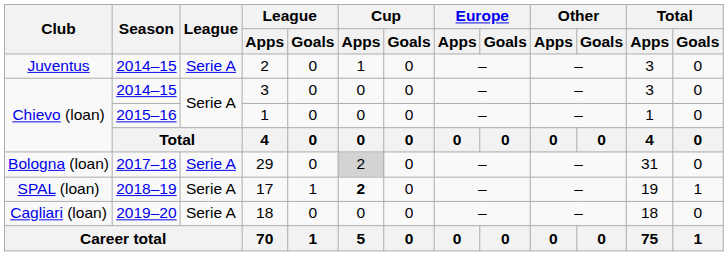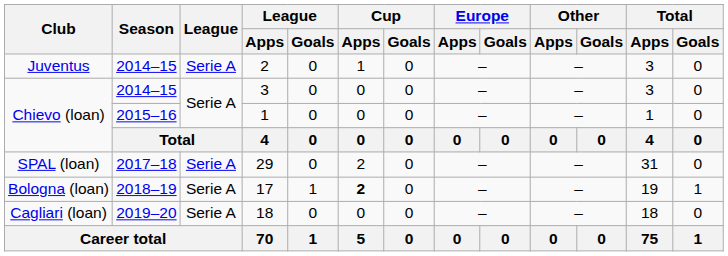 <table class="wikitable" style="text-align:center">
 <tr>
 <th rowspan="2">Club</th>
 <th rowspan="2">Season</th>
 <th rowspan="2">League</th>
 <th colspan="2">League</th>
 <th colspan="2">Cup</th>
 <th colspan="2"><a href='#'>Europe</a></th>
 <th colspan="2">Other</th>
 <th colspan="2">Total</th>
 </tr>
 <tr>
 <th>Apps</th>
 <th>Goals</th>
 <th>Apps</th>
 <th>Goals</th>
 <th>Apps</th>
 <th>Goals</th>
 <th>Apps</th>
 <th>Goals</th>
 <th>Apps</th>
 <th>Goals</th>
 </tr>
 <tr>
 <td><a href='#'>Juventus</a></td>
 <td><a href='#'>2014–15</a></td>
 <td><a href='#'>Serie A</a></td>
 <td>2</td>
 <td>0</td>
 <td>1</td>
 <td>0</td>
 <td colspan="2">–</td>
 <td colspan="2">–</td>
 <td>3</td>
 <td>0</td>
 </tr>
 <tr>
 <td rowspan="3"><a href='#'>Chievo</a> (loan)</td>
 <td><a href='#'>2014–15</a></td>
 <td rowspan="2">Serie A</td>
 <td>3</td>
 <td>0</td>
 <td>0</td>
 <td>0</td>
 <td colspan="2">–</td>
 <td colspan="2">–</td>
 <td>3</td>
 <td>0</td>
 </tr>
 <tr>
 <td><a href='#'>2015–16</a></td>
 <td>1</td>
 <td>0</td>
 <td>0</td>
 <td>0</td>
 <td colspan="2">–</td>
 <td colspan="2">–</td>
 <td>1</td>
 <td>0</td>
 </tr>
 <tr>
 <th colspan="2">Total</th>
 <th>4</th>
 <th>0</th>
 <th>0</th>
 <th>0</th>
 <th>0</th>
 <th>0</th>
 <th>0</th>
 <th>0</th>
 <th>4</th>
 <th>0</th>
 </tr>
 <tr>
-<td><a href='#'>Bologna</a> (loan)</td>
+<td><a href='#'>SPAL</a> (loan)</td>
 <td><a href='#'>2017–18</a></td>
 <td><a href='#'>Serie A</a></td>
 <td>29</td>
 <td>0</td>
-<td style="background: lightgrey;">2</td>
+<td>2</td>
 <td>0</td>
 <td colspan="2">–</td>
 <td colspan="2">–</td>
 <td>31</td>
 <td>0</td>
 </tr>
 <tr>
-<td><a href='#'>SPAL</a> (loan)</td>
+<td><a href='#'>Bologna</a> (loan)</td>
 <td><a href='#'>2018–19</a></td>
 <td>Serie A</td>
 <td>17</td>
 <td>1</td>
 <td><strong>2</strong></td>
 <td>0</td>
 <td colspan="2">–</td>
 <td colspan="2">–</td>
 <td>19</td>
 <td>1</td>
 </tr>
 <tr>
 <td><a href='#'>Cagliari</a> (loan)</td>
 <td><a href='#'>2019–20</a></td>
 <td>Serie A</td>
 <td>18</td>
 <td>0</td>
 <td>0</td>
 <td>0</td>
 <td colspan="2">–</td>
 <td colspan="2">–</td>
 <td>18</td>
 <td>0</td>
 </tr>
 <tr>
 <th colspan="3">Career total</th>
 <th>70</th>
 <th>1</th>
 <th>5</th>
 <th>0</th>
 <th>0</th>
 <th>0</th>
 <th>0</th>
 <th>0</th>
 <th>75</th>
 <th>1</th>
 </tr>
 </table>
